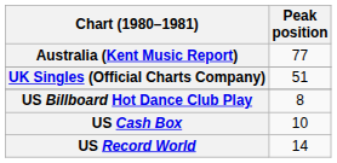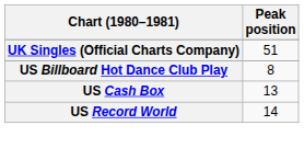 <table class="wikitable sortable plainrowheaders" style="text-align:center">
 <tr>
 <th>Chart (1980–1981)</th>
 <th>Peak<br>position</th>
-</tr>
-<tr>
-<th scope="row">Australia (<a href='#'>Kent Music Report</a>)</th>
-<td>77</td>
 </tr>
 <tr>
 </tr>
 <tr>
 </tr>
 <tr>
 <th scope="row"><a href='#'>UK Singles</a> (Official Charts Company)</th>
 <td>51</td>
 </tr>
 <tr>
 </tr>
 <tr>
 <th scope="row">US <em>Billboard</em> <a href='#'>Hot Dance Club Play</a></th>
 <td>8</td>
 </tr>
 <tr>
 <th scope="row">US <em><a href='#'>Cash Box</a></em></th>
-<td>10</td>
+<td>13</td>
 </tr>
 <tr>
 <th scope="row">US <em><a href='#'>Record World</a></em></th>
 <td>14</td>
 </tr>
 </table>
